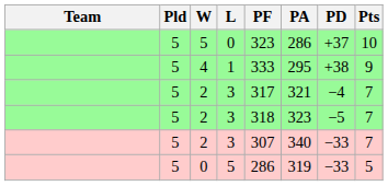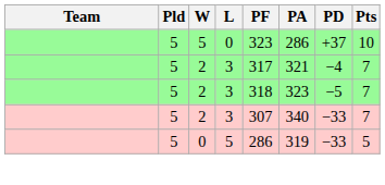 <table class=wikitable>
 <tr align=center>
 <th width=150>Team</th>
 <th width=20>Pld</th>
 <th width=20>W</th>
 <th width=20>L</th>
 <th width=30>PF</th>
 <th width=30>PA</th>
 <th width=30>PD</th>
 <th width=20>Pts</th>
 </tr>
 <tr align=center bgcolor="#98fb98">
 <td align=left></td>
 <td>5</td>
 <td>5</td>
 <td>0</td>
 <td>323</td>
 <td>286</td>
 <td>+37</td>
 <td>10</td>
-</tr>
-<tr align=center bgcolor="#98fb98">
-<td align=left></td>
-<td>5</td>
-<td>4</td>
-<td>1</td>
-<td>333</td>
-<td>295</td>
-<td>+38</td>
-<td>9</td>
 </tr>
 <tr align=center bgcolor="#98fb98">
 <td align=left></td>
 <td>5</td>
 <td>2</td>
 <td>3</td>
 <td>317</td>
 <td>321</td>
 <td>−4</td>
 <td>7</td>
 </tr>
 <tr align=center bgcolor="#98fb98">
 <td align=left></td>
 <td>5</td>
 <td>2</td>
 <td>3</td>
 <td>318</td>
 <td>323</td>
 <td>−5</td>
 <td>7</td>
 </tr>
 <tr align=center bgcolor=ffcccc>
 <td align=left></td>
 <td>5</td>
 <td>2</td>
 <td>3</td>
 <td>307</td>
 <td>340</td>
 <td>−33</td>
 <td>7</td>
 </tr>
 <tr align=center bgcolor=ffcccc>
 <td align=left></td>
 <td>5</td>
 <td>0</td>
 <td>5</td>
 <td>286</td>
 <td>319</td>
 <td>−33</td>
 <td>5</td>
 </tr>
 </table>
